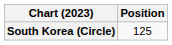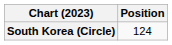 <table class="wikitable plainrowheaders" style="text-align:center">
 <tr>
 <th scope="col">Chart (2023)</th>
 <th scope="col">Position</th>
 </tr>
 <tr>
 <th scope="row">South Korea (Circle)</th>
-<td>125</td>
+<td>124</td>
 </tr>
 </table>
